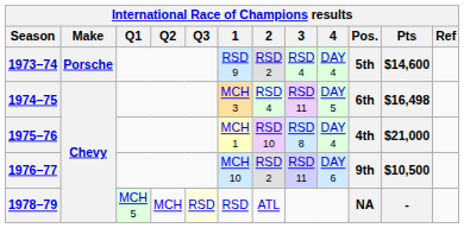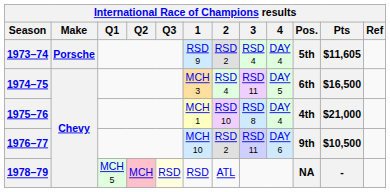 <table class="wikitable" style="text-align:center; font-size:75%">
 <tr>
 <th colspan=12><a href='#'>International Race of Champions</a> results</th>
 </tr>
 <tr>
 <th>Season</th>
 <th>Make</th>
 <th>Q1</th>
 <th>Q2</th>
 <th>Q3</th>
 <th>1</th>
 <th>2</th>
 <th>3</th>
 <th>4</th>
 <th>Pos.</th>
 <th>Pts</th>
 <th>Ref</th>
 </tr>
 <tr>
 <th><a href='#'>1973–74</a></th>
 <th><a href='#'>Porsche</a></th>
 <td colspan=3></td>
 <td style="background:#CFEAFF;"><a href='#'>RSD</a><br><small>9</small></td>
 <td style="background:#DFDFDF;"><a href='#'>RSD</a><br><small>2</small></td>
 <td style="background:#DFFFDF;"><a href='#'>RSD</a><br><small>4</small></td>
 <td style="background:#DFFFDF;"><a href='#'>DAY</a><br><small>4</small></td>
 <th>5th</th>
-<th>$14,600</th>
+<th>$11,605</th>
 <td></td>
 </tr>
 <tr>
 <th><a href='#'>1974–75</a></th>
 <th rowspan=4><a href='#'>Chevy</a></th>
 <td colspan=3></td>
 <td style="background:#FFDF9F;"><a href='#'>MCH</a><br><small>3</small></td>
 <td style="background:#DFFFDF;"><a href='#'>RSD</a><br><small>4</small></td>
 <td style="background:#EFCFFF;"><a href='#'>RSD</a><br><small>11</small></td>
 <td style="background:#DFFFDF;"><a href='#'>DAY</a><br><small>5</small></td>
 <th>6th</th>
-<th>$16,498</th>
+<th>$16,500</th>
 <td></td>
 </tr>
 <tr>
 <th><a href='#'>1975–76</a></th>
 <td colspan=3></td>
 <td style="background:#FFFFBF;"><a href='#'>MCH</a><br><small>1</small></td>
 <td style="background:#EFCFFF;"><a href='#'>RSD</a><br><small>10</small></td>
 <td style="background:#CFEAFF;"><a href='#'>RSD</a><br><small>8</small></td>
 <td style="background:#DFFFDF;"><a href='#'>DAY</a><br><small>4</small></td>
 <th>4th</th>
 <th>$21,000</th>
 <td></td>
 </tr>
 <tr>
 <th><a href='#'>1976–77</a></th>
 <td colspan=3></td>
 <td style="background:#CFEAFF;"><a href='#'>MCH</a><br><small>10</small></td>
 <td style="background:#DFDFDF;"><a href='#'>RSD</a><br><small>2</small></td>
 <td style="background:#CFCFFF;"><a href='#'>RSD</a><br><small>11</small></td>
 <td style="background:#CFEAFF;"><a href='#'>DAY</a><br><small>6</small></td>
 <th>9th</th>
 <th>$10,500</th>
 <td></td>
 </tr>
 <tr>
 <th><a href='#'>1978–79</a></th>
 <td style="background:#DFFFDF;"><a href='#'>MCH</a><br><small>5</small></td>
-<td><a href='#'>MCH</a></td>
+<td style="background: pink;"><a href='#'>MCH</a></td>
 <td style="background: lightyellow;"><a href='#'>RSD</a></td>
 <td><a href='#'>RSD</a></td>
 <td><a href='#'>ATL</a></td>
 <td colspan=2></td>
 <th>NA</th>
 <th>-</th>
 <td></td>
 </tr>
 </table>
